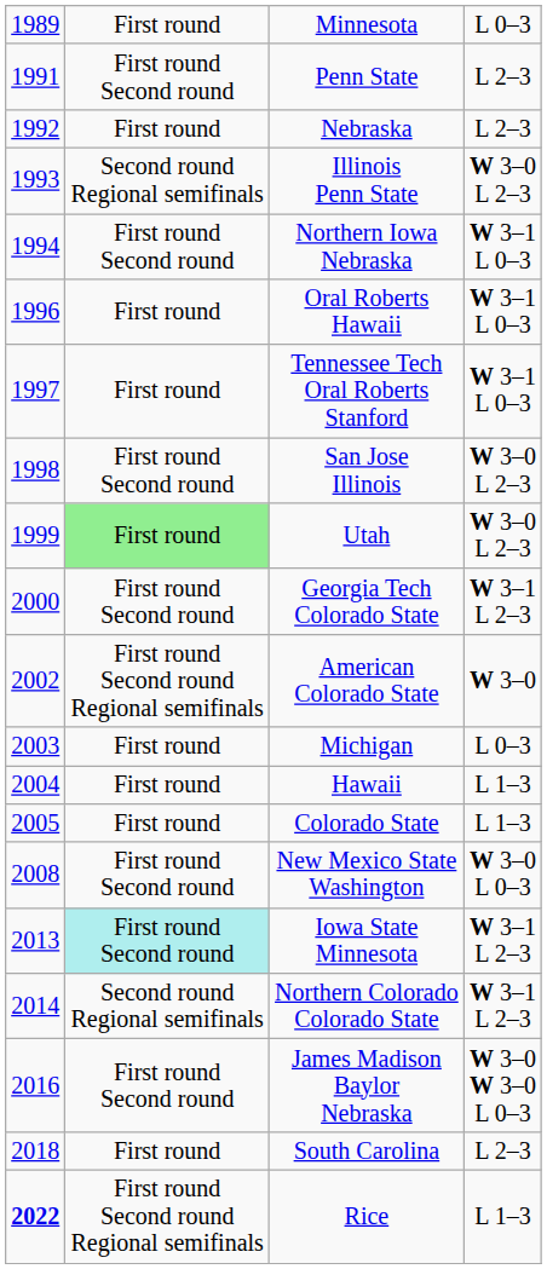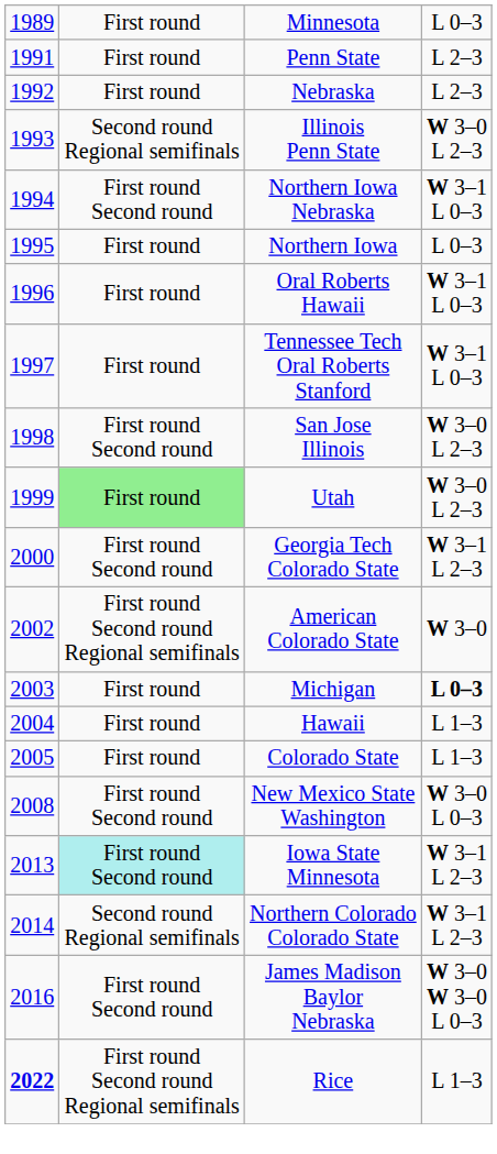 <table class="wikitable" border="1">
 <tr align="center">
 <td><a href='#'>1989</a></td>
 <td>First round</td>
 <td><a href='#'>Minnesota</a></td>
 <td>L 0–3</td>
 </tr>
 <tr align="center">
 <td><a href='#'>1991</a></td>
-<td>First round<br>Second round</td>
+<td>First round</td>
 <td><a href='#'>Penn State</a></td>
 <td>L 2–3</td>
 </tr>
 <tr align="center">
 <td><a href='#'>1992</a></td>
 <td>First round</td>
 <td><a href='#'>Nebraska</a></td>
 <td>L 2–3</td>
 </tr>
 <tr align="center">
 <td><a href='#'>1993</a></td>
 <td>Second round<br>Regional semifinals</td>
 <td><a href='#'>Illinois</a><br><a href='#'>Penn State</a></td>
 <td><strong>W</strong> 3–0<br>L 2–3</td>
 </tr>
 <tr align="center">
 <td><a href='#'>1994</a></td>
 <td>First round<br>Second round</td>
 <td><a href='#'>Northern Iowa</a><br><a href='#'>Nebraska</a></td>
 <td><strong>W</strong> 3–1<br>L 0–3</td>
+</tr>
+<tr align="center">
+<td><a href='#'>1995</a></td>
+<td>First round</td>
+<td><a href='#'>Northern Iowa</a></td>
+<td>L 0–3</td>
 </tr>
 <tr align="center">
 <td><a href='#'>1996</a></td>
 <td>First round</td>
 <td><a href='#'>Oral Roberts</a><br><a href='#'>Hawaii</a></td>
 <td><strong>W</strong> 3–1<br>L 0–3</td>
 </tr>
 <tr align="center">
 <td><a href='#'>1997</a></td>
 <td>First round</td>
 <td><a href='#'>Tennessee Tech</a><br><a href='#'>Oral Roberts</a><br><a href='#'>Stanford</a></td>
 <td><strong>W</strong> 3–1<br>L 0–3</td>
 </tr>
 <tr align="center">
 <td><a href='#'>1998</a></td>
 <td>First round<br>Second round</td>
 <td><a href='#'>San Jose</a><br><a href='#'>Illinois</a></td>
 <td><strong>W</strong> 3–0<br>L 2–3</td>
 </tr>
 <tr align="center">
 <td><a href='#'>1999</a></td>
 <td style="background: lightgreen;">First round</td>
 <td><a href='#'>Utah</a></td>
 <td><strong>W</strong> 3–0<br>L 2–3</td>
 </tr>
 <tr align="center">
 <td><a href='#'>2000</a></td>
 <td>First round<br>Second round</td>
 <td><a href='#'>Georgia Tech</a><br><a href='#'>Colorado State</a></td>
 <td><strong>W</strong> 3–1<br>L 2–3</td>
 </tr>
 <tr align="center">
 <td><a href='#'>2002</a></td>
 <td>First round<br>Second round<br>Regional semifinals</td>
 <td><a href='#'>American</a><br><a href='#'>Colorado State</a></td>
 <td><strong>W</strong> 3–0</td>
 </tr>
 <tr align="center">
 <td><a href='#'>2003</a></td>
 <td>First round</td>
 <td><a href='#'>Michigan</a></td>
-<td>L 0–3</td>
+<td><strong>L 0–3</strong></td>
 </tr>
 <tr align="center">
 <td><a href='#'>2004</a></td>
 <td>First round</td>
 <td><a href='#'>Hawaii</a></td>
 <td>L 1–3</td>
 </tr>
 <tr align="center">
 <td><a href='#'>2005</a></td>
 <td>First round</td>
 <td><a href='#'>Colorado State</a></td>
 <td>L 1–3</td>
 </tr>
 <tr align="center">
 <td><a href='#'>2008</a></td>
 <td>First round<br>Second round</td>
 <td><a href='#'>New Mexico State</a><br><a href='#'>Washington</a></td>
 <td><strong>W</strong> 3–0<br>L 0–3</td>
 </tr>
 <tr align="center">
 <td><a href='#'>2013</a></td>
 <td style="background: paleturquoise;">First round<br>Second round</td>
 <td><a href='#'>Iowa State</a><br><a href='#'>Minnesota</a></td>
 <td><strong>W</strong> 3–1<br>L 2–3</td>
 </tr>
 <tr align="center">
 <td><a href='#'>2014</a></td>
 <td>Second round<br>Regional semifinals</td>
 <td><a href='#'>Northern Colorado</a><br><a href='#'>Colorado State</a></td>
 <td><strong>W</strong> 3–1<br>L 2–3</td>
 </tr>
 <tr align="center">
 <td><a href='#'>2016</a></td>
 <td>First round<br>Second round</td>
 <td><a href='#'>James Madison</a><br><a href='#'>Baylor</a><br><a href='#'>Nebraska</a></td>
 <td><strong>W</strong> 3–0<br><strong>W</strong> 3–0<br>L 0–3</td>
 </tr>
 <tr align="center">
-<td><a href='#'>2018</a></td>
-<td>First round</td>
-<td><a href='#'>South Carolina</a></td>
-<td>L 2–3</td>
-</tr>
-<tr align="center">
 <td><strong><a href='#'>2022</a></strong></td>
 <td>First round<br>Second round<br>Regional semifinals</td>
 <td><a href='#'>Rice</a></td>
 <td>L 1–3</td>
 </tr>
 <tr align="center">
 </tr>
 </table>
